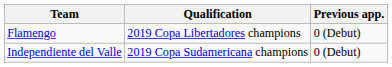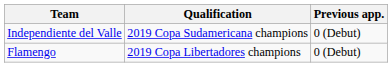 <table class="wikitable">
 <tr>
 <th>Team</th>
 <th>Qualification</th>
 <th>Previous app.</th>
 </tr>
 <tr>
+<td> <a href='#'>Independiente del Valle</a></td>
+<td><a href='#'>2019 Copa Sudamericana</a> champions</td>
+<td>0 (Debut)</td>
+</tr>
+<tr>
 <td> <a href='#'>Flamengo</a></td>
 <td><a href='#'>2019 Copa Libertadores</a> champions</td>
 <td>0 (Debut)</td>
 </tr>
-<tr>
-<td> <a href='#'>Independiente del Valle</a></td>
-<td><a href='#'>2019 Copa Sudamericana</a> champions</td>
-<td>0 (Debut)</td>
-</tr>
 </table>
